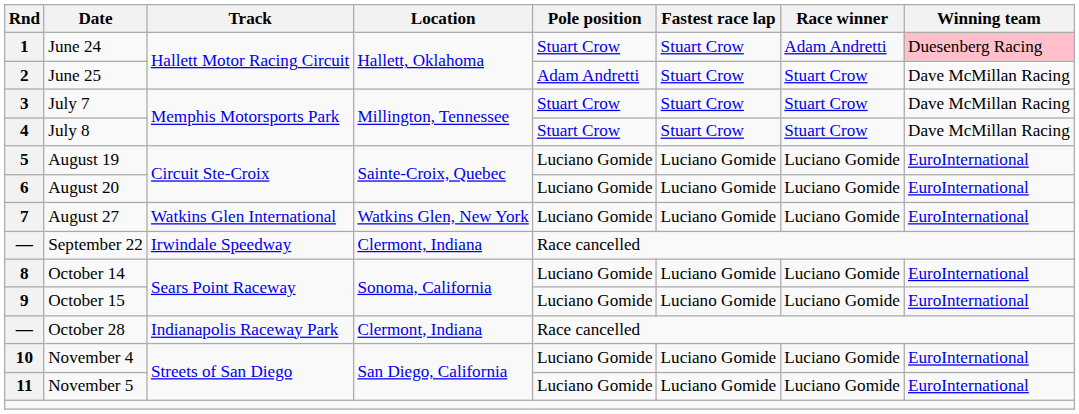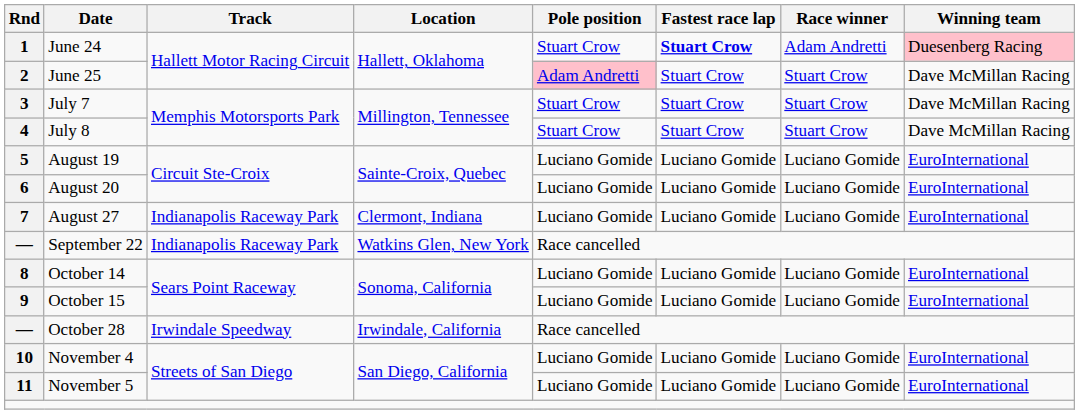 <table class="wikitable" style="font-size: 85%">
 <tr>
 <th>Rnd</th>
 <th>Date</th>
 <th>Track</th>
 <th>Location</th>
 <th>Pole position</th>
 <th>Fastest race lap</th>
 <th>Race winner</th>
 <th>Winning team</th>
 </tr>
 <tr>
 <th>1</th>
 <td>June 24</td>
 <td rowspan=2><a href='#'>Hallett Motor Racing Circuit</a></td>
 <td rowspan=2> <a href='#'>Hallett, Oklahoma</a></td>
 <td> <a href='#'>Stuart Crow</a></td>
-<td> <a href='#'>Stuart Crow</a></td>
+<td><strong> <a href='#'>Stuart Crow</a></strong></td>
 <td> <a href='#'>Adam Andretti</a></td>
 <td style="background: pink;">Duesenberg Racing</td>
 </tr>
 <tr>
 <th>2</th>
 <td>June 25</td>
-<td> <a href='#'>Adam Andretti</a></td>
+<td style="background: pink;"> <a href='#'>Adam Andretti</a></td>
 <td> <a href='#'>Stuart Crow</a></td>
 <td> <a href='#'>Stuart Crow</a></td>
 <td>Dave McMillan Racing</td>
 </tr>
 <tr>
 <th>3</th>
 <td>July 7</td>
 <td rowspan=2><a href='#'>Memphis Motorsports Park</a></td>
 <td rowspan=2> <a href='#'>Millington, Tennessee</a></td>
 <td> <a href='#'>Stuart Crow</a></td>
 <td> <a href='#'>Stuart Crow</a></td>
 <td> <a href='#'>Stuart Crow</a></td>
 <td>Dave McMillan Racing</td>
 </tr>
 <tr>
 <th>4</th>
 <td>July 8</td>
 <td> <a href='#'>Stuart Crow</a></td>
 <td> <a href='#'>Stuart Crow</a></td>
 <td> <a href='#'>Stuart Crow</a></td>
 <td>Dave McMillan Racing</td>
 </tr>
 <tr>
 <th>5</th>
 <td>August 19</td>
 <td rowspan=2><a href='#'>Circuit Ste-Croix</a></td>
 <td rowspan=2> <a href='#'>Sainte-Croix, Quebec</a></td>
 <td> Luciano Gomide</td>
 <td> Luciano Gomide</td>
 <td> Luciano Gomide</td>
 <td><a href='#'>EuroInternational</a></td>
 </tr>
 <tr>
 <th>6</th>
 <td>August 20</td>
 <td> Luciano Gomide</td>
 <td> Luciano Gomide</td>
 <td> Luciano Gomide</td>
 <td><a href='#'>EuroInternational</a></td>
 </tr>
 <tr>
 <th>7</th>
 <td>August 27</td>
-<td><a href='#'>Watkins Glen International</a></td>
-<td> <a href='#'>Watkins Glen, New York</a></td>
+<td><a href='#'>Indianapolis Raceway Park</a></td>
+<td> <a href='#'>Clermont, Indiana</a></td>
 <td> Luciano Gomide</td>
 <td> Luciano Gomide</td>
 <td> Luciano Gomide</td>
 <td><a href='#'>EuroInternational</a></td>
 </tr>
 <tr>
 <th>—</th>
 <td>September 22</td>
-<td><a href='#'>Irwindale Speedway</a></td>
-<td> <a href='#'>Clermont, Indiana</a></td>
+<td><a href='#'>Indianapolis Raceway Park</a></td>
+<td> <a href='#'>Watkins Glen, New York</a></td>
 <td colspan=4>Race cancelled</td>
 </tr>
 <tr>
 <th>8</th>
 <td>October 14</td>
 <td rowspan=2><a href='#'>Sears Point Raceway</a></td>
 <td rowspan=2> <a href='#'>Sonoma, California</a></td>
 <td> Luciano Gomide</td>
 <td> Luciano Gomide</td>
 <td> Luciano Gomide</td>
 <td><a href='#'>EuroInternational</a></td>
 </tr>
 <tr>
 <th>9</th>
 <td>October 15</td>
 <td> Luciano Gomide</td>
 <td> Luciano Gomide</td>
 <td> Luciano Gomide</td>
 <td><a href='#'>EuroInternational</a></td>
 </tr>
 <tr>
 <th>—</th>
 <td>October 28</td>
-<td><a href='#'>Indianapolis Raceway Park</a></td>
-<td> <a href='#'>Clermont, Indiana</a></td>
+<td><a href='#'>Irwindale Speedway</a></td>
+<td> <a href='#'>Irwindale, California</a></td>
 <td colspan=4>Race cancelled</td>
 </tr>
 <tr>
 <th>10</th>
 <td>November 4</td>
 <td rowspan=2><a href='#'>Streets of San Diego</a></td>
 <td rowspan=2> <a href='#'>San Diego, California</a></td>
 <td> Luciano Gomide</td>
 <td> Luciano Gomide</td>
 <td> Luciano Gomide</td>
 <td><a href='#'>EuroInternational</a></td>
 </tr>
 <tr>
 <th>11</th>
 <td>November 5</td>
 <td> Luciano Gomide</td>
 <td> Luciano Gomide</td>
 <td> Luciano Gomide</td>
 <td><a href='#'>EuroInternational</a></td>
 </tr>
 <tr>
 <td colspan=8 align=center></td>
 </tr>
 </table>
